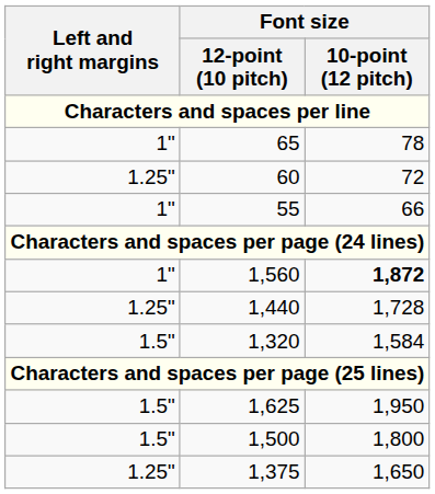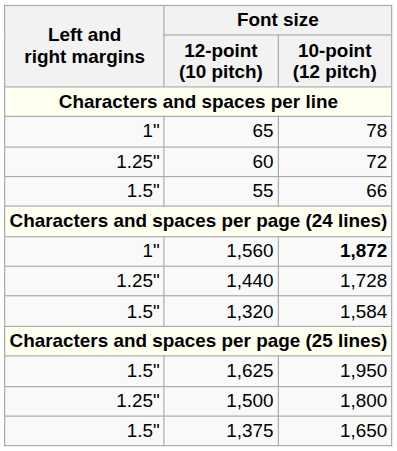 <table class="wikitable" style="text-align:right;float:right">
 <tr>
 <th rowspan="2">Left and<br>right margins</th>
 <th colspan="2">Font size</th>
 </tr>
 <tr>
 <th>12-point<br> (10 pitch)</th>
 <th>10-point<br>(12 pitch)</th>
 </tr>
 <tr>
 <th colspan="3" style="background:ivory;">Characters and spaces per line</th>
 </tr>
 <tr>
 <td>1"</td>
 <td>65</td>
 <td>78</td>
 </tr>
 <tr>
 <td>1.25"</td>
 <td>60</td>
 <td>72</td>
 </tr>
 <tr>
-<td>1"</td>
+<td>1.5"</td>
 <td>55</td>
 <td>66</td>
 </tr>
 <tr>
 <th colspan="3" style="background:ivory;">Characters and spaces per page (24 lines)</th>
 </tr>
 <tr>
 <td>1"</td>
 <td>1,560</td>
 <td><strong>1,872</strong></td>
 </tr>
 <tr>
 <td>1.25"</td>
 <td>1,440</td>
 <td>1,728</td>
 </tr>
 <tr>
 <td>1.5"</td>
 <td>1,320</td>
 <td>1,584</td>
 </tr>
 <tr>
 <th colspan="3" style="background:ivory;">Characters and spaces per page (25 lines)</th>
 </tr>
 <tr>
 <td>1.5"</td>
 <td>1,625</td>
 <td>1,950</td>
 </tr>
 <tr>
-<td>1.5"</td>
+<td>1.25"</td>
 <td>1,500</td>
 <td>1,800</td>
 </tr>
 <tr>
-<td>1.25"</td>
+<td>1.5"</td>
 <td>1,375</td>
 <td>1,650</td>
 </tr>
 </table>
